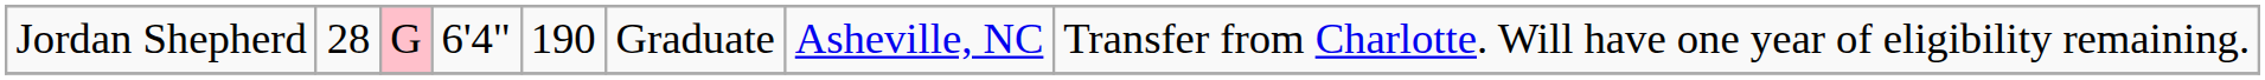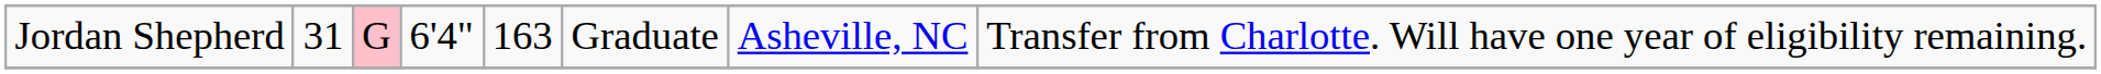 <table class="wikitable sortable sortable" style="text-align: center">
 <tr align=center>
 </tr>
 <tr>
 <td>Jordan Shepherd</td>
-<td>28</td>
+<td>31</td>
 <td style="background: pink;">G</td>
 <td>6'4"</td>
-<td>190</td>
+<td>163</td>
 <td>Graduate</td>
 <td><a href='#'>Asheville, NC</a></td>
 <td>Transfer from <a href='#'>Charlotte</a>. Will have one year of eligibility remaining.</td>
 </tr>
 <tr>
 </tr>
 </table>
